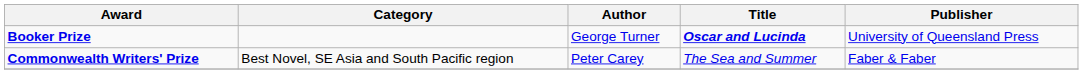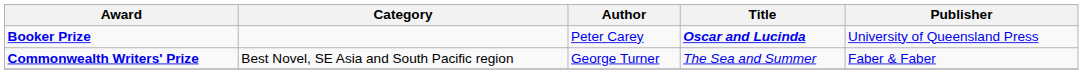 <table class="wikitable" width=100%>
 <tr>
 <th>Award</th>
 <th>Category</th>
 <th>Author</th>
 <th>Title</th>
 <th>Publisher</th>
 </tr>
 <tr>
 <td><strong><a href='#'>Booker Prize</a></strong></td>
 <td></td>
-<td><a href='#'>George Turner</a></td>
+<td><a href='#'>Peter Carey</a></td>
 <td><strong><em><a href='#'>Oscar and Lucinda</a></em></strong></td>
 <td><a href='#'>University of Queensland Press</a></td>
 </tr>
 <tr>
 <td><strong><a href='#'>Commonwealth Writers' Prize</a></strong></td>
 <td>Best Novel, SE Asia and South Pacific region</td>
-<td><a href='#'>Peter Carey</a></td>
+<td><a href='#'>George Turner</a></td>
 <td><em><a href='#'>The Sea and Summer</a></em></td>
 <td><a href='#'>Faber & Faber</a></td>
 </tr>
 <tr>
 </tr>
 </table>
